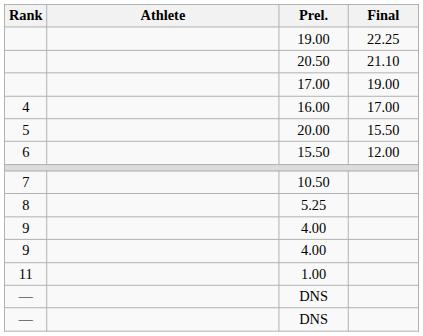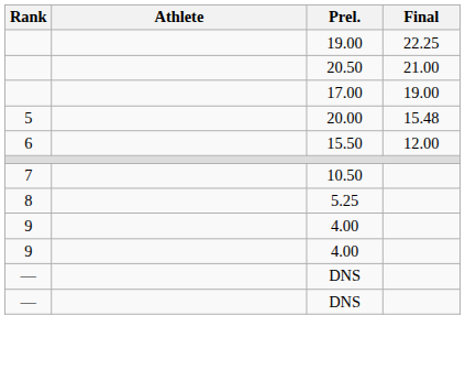 <table class=wikitable style="text-align:center">
 <tr>
 <th width=40>Rank</th>
 <th width=250>Athlete</th>
 <th width=70>Prel.</th>
 <th width=70>Final</th>
 </tr>
 <tr>
 <td></td>
 <td align=left></td>
 <td>19.00</td>
 <td>22.25</td>
 </tr>
 <tr>
 <td></td>
 <td align=left></td>
 <td>20.50</td>
-<td>21.10</td>
+<td>21.00</td>
 </tr>
 <tr>
 <td></td>
 <td align=left></td>
 <td>17.00</td>
 <td>19.00</td>
 </tr>
 <tr>
-<td>4</td>
-<td align=left></td>
-<td>16.00</td>
-<td>17.00</td>
-</tr>
-<tr>
 <td>5</td>
 <td align=left></td>
 <td>20.00</td>
-<td>15.50</td>
+<td>15.48</td>
 </tr>
 <tr>
 <td>6</td>
 <td align=left></td>
 <td>15.50</td>
 <td>12.00</td>
 </tr>
 <tr bgcolor=#DDDDDD>
 <td colspan=4></td>
 </tr>
 <tr>
 <td>7</td>
 <td align=left></td>
 <td>10.50</td>
 <td></td>
 </tr>
 <tr>
 <td>8</td>
 <td align=left></td>
 <td>5.25</td>
 <td></td>
 </tr>
 <tr>
 <td>9</td>
 <td align=left></td>
 <td>4.00</td>
 <td></td>
 </tr>
 <tr>
 <td>9</td>
 <td align=left></td>
 <td>4.00</td>
 <td></td>
 </tr>
 <tr>
-<td>11</td>
-<td align=left></td>
-<td>1.00</td>
-<td></td>
-</tr>
-<tr>
 <td>—</td>
 <td align=left></td>
 <td>DNS</td>
 <td></td>
 </tr>
 <tr>
 <td>—</td>
 <td align=left></td>
 <td>DNS</td>
 <td></td>
 </tr>
 </table>
